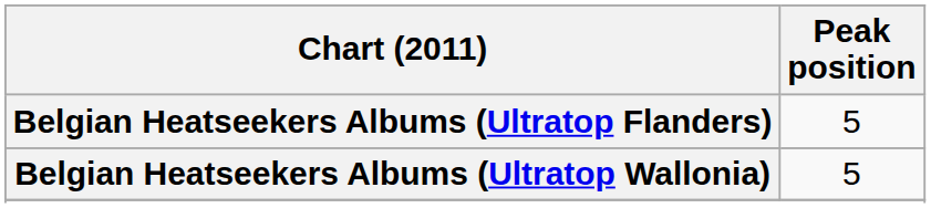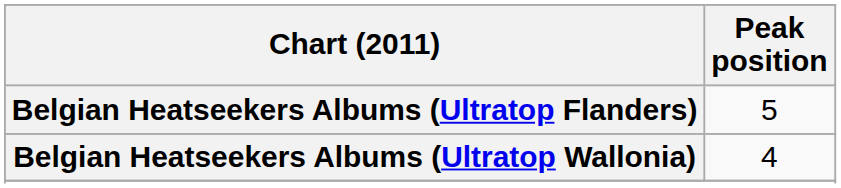 <table class="wikitable sortable plainrowheaders" style="text-align:center">
 <tr>
 <th scope="col">Chart (2011)</th>
 <th scope="col">Peak<br>position</th>
 </tr>
 <tr>
 <th scope="row">Belgian Heatseekers Albums (<a href='#'>Ultratop</a> Flanders)</th>
 <td>5</td>
 </tr>
 <tr>
 <th scope="row">Belgian Heatseekers Albums (<a href='#'>Ultratop</a> Wallonia)</th>
-<td>5</td>
+<td>4</td>
 </tr>
 <tr>
 </tr>
 <tr>
 </tr>
 <tr>
 </tr>
 <tr>
 </tr>
 </table>
